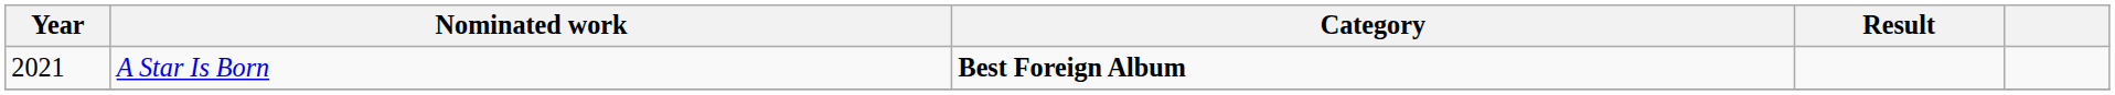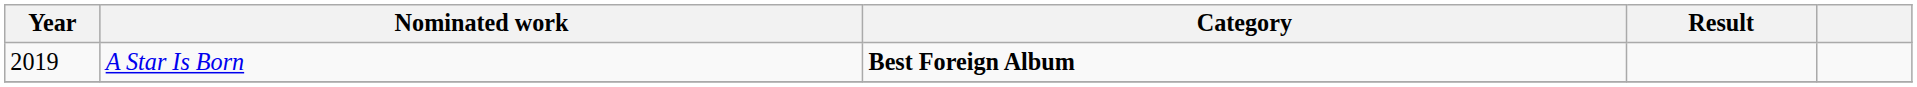 <table class="wikitable" style="width:100%;">
 <tr>
 <th width=5%>Year</th>
 <th style="width:40%;">Nominated work</th>
 <th style="width:40%;">Category</th>
 <th style="width:10%;">Result</th>
 <th width=5%></th>
 </tr>
 <tr>
-<td>2021</td>
+<td>2019</td>
 <td><em><a href='#'>A Star Is Born</a></em></td>
 <td><strong>Best Foreign Album</strong></td>
 <td></td>
 <td style="text-align:center;"></td>
 </tr>
 <tr>
 </tr>
 </table>
